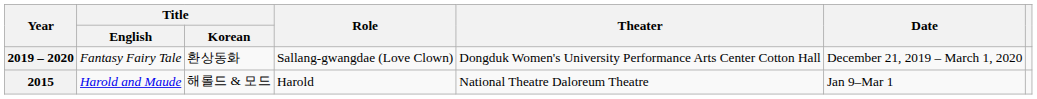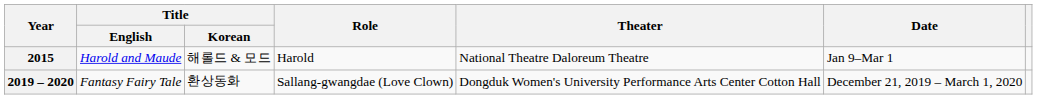 <table class="wikitable plainrowheaders sortable" style="clear:none; font-size:100%; padding:0 auto">
 <tr>
 <th rowspan="2" scope="col">Year</th>
 <th colspan="2" scope="col">Title</th>
 <th rowspan="2" scope="col">Role</th>
 <th rowspan="2" scope="col">Theater</th>
 <th rowspan="2" scope="col">Date</th>
 <th rowspan="2" scope="col" class="unsortable"></th>
 </tr>
 <tr>
 <th>English</th>
 <th>Korean</th>
 </tr>
 <tr>
+<th scope="row">2015</th>
+<td><a href='#'><em>Harold and Maude</em></a></td>
+<td>해롤드 & 모드</td>
+<td>Harold</td>
+<td>National Theatre Daloreum Theatre</td>
+<td>Jan 9–Mar 1</td>
+<td></td>
+</tr>
+<tr>
 <th scope="row">2019 – 2020</th>
 <td><em>Fantasy Fairy Tale</em></td>
 <td>환상동화</td>
 <td>Sallang-gwangdae (Love Clown)</td>
 <td>Dongduk Women's University Performance Arts Center Cotton Hall</td>
 <td>December 21, 2019 – March 1, 2020</td>
 <td></td>
 </tr>
-<tr>
-<th scope="row">2015</th>
-<td><a href='#'><em>Harold and Maude</em></a></td>
-<td>해롤드 & 모드</td>
-<td>Harold</td>
-<td>National Theatre Daloreum Theatre</td>
-<td>Jan 9–Mar 1</td>
-<td></td>
-</tr>
 </table>
